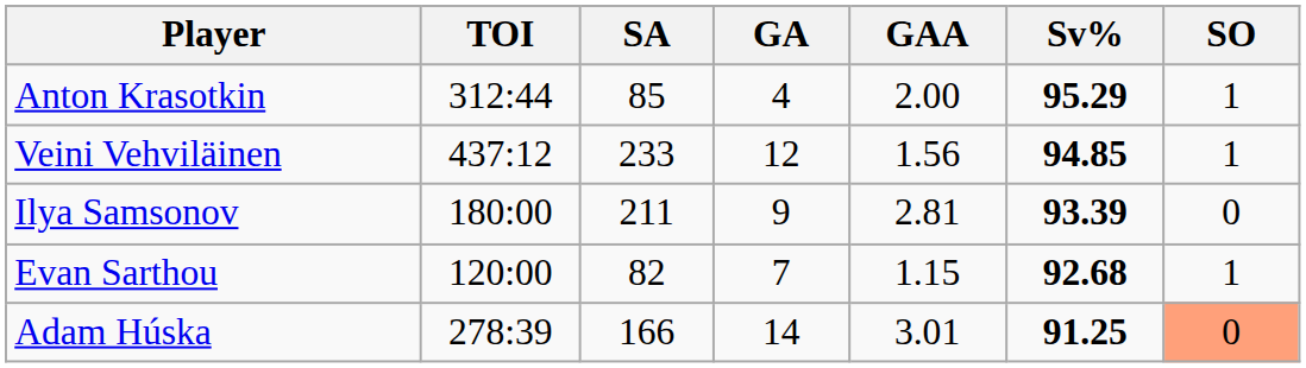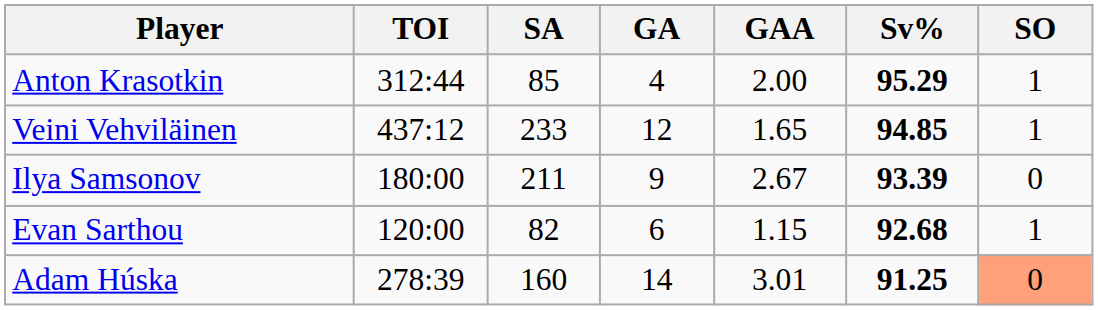 <table class="wikitable sortable" style="text-align:center;">
 <tr>
 <th width="170px">Player</th>
 <th width="60px">TOI</th>
 <th width="50px">SA</th>
 <th width="50px">GA</th>
 <th width="60px">GAA</th>
 <th width="60px">Sv%</th>
 <th width="50px">SO</th>
 </tr>
 <tr>
 <td style="text-align:left;"> <a href='#'>Anton Krasotkin</a></td>
 <td>312:44</td>
 <td>85</td>
 <td>4</td>
 <td>2.00</td>
 <td><strong>95.29</strong></td>
 <td>1</td>
 </tr>
 <tr>
 <td style="text-align:left;"> <a href='#'>Veini Vehviläinen</a></td>
 <td>437:12</td>
 <td>233</td>
 <td>12</td>
-<td>1.56</td>
+<td>1.65</td>
 <td><strong>94.85</strong></td>
 <td>1</td>
 </tr>
 <tr>
 <td style="text-align:left;"> <a href='#'>Ilya Samsonov</a></td>
 <td>180:00</td>
 <td>211</td>
 <td>9</td>
-<td>2.81</td>
+<td>2.67</td>
 <td><strong>93.39</strong></td>
 <td>0</td>
 </tr>
 <tr>
 <td style="text-align:left;"> <a href='#'>Evan Sarthou</a></td>
 <td>120:00</td>
 <td>82</td>
-<td>7</td>
+<td>6</td>
 <td>1.15</td>
 <td><strong>92.68</strong></td>
 <td>1</td>
 </tr>
 <tr>
 <td style="text-align:left;"> <a href='#'>Adam Húska</a></td>
 <td>278:39</td>
-<td>166</td>
+<td>160</td>
 <td>14</td>
 <td>3.01</td>
 <td><strong>91.25</strong></td>
 <td style="background: lightsalmon;">0</td>
 </tr>
 </table>
